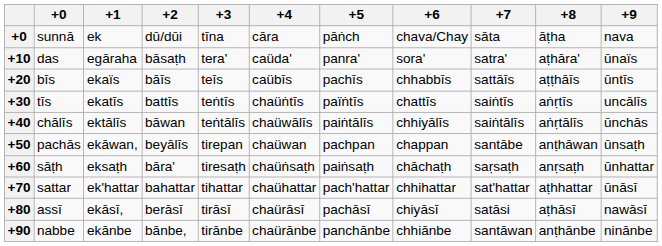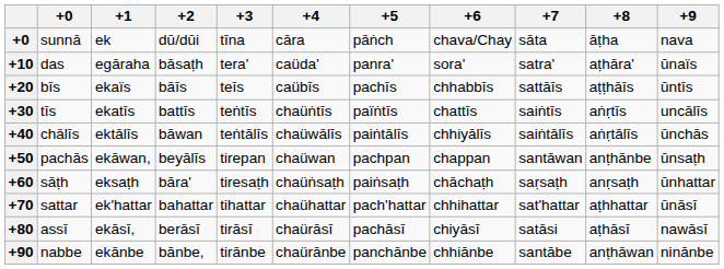 <table class="wikitable">
 <tr>
 <th></th>
 <th>+0</th>
 <th>+1</th>
 <th>+2</th>
 <th>+3</th>
 <th>+4</th>
 <th>+5</th>
 <th>+6</th>
 <th>+7</th>
 <th>+8</th>
 <th>+9</th>
 </tr>
 <tr>
 <th>+0</th>
 <td>sunnā</td>
 <td>ek</td>
 <td>dū/dūi</td>
 <td>tīna</td>
 <td>cāra</td>
 <td>pāṅch</td>
 <td>chava/Chay</td>
 <td>sāta</td>
 <td>āṭha</td>
 <td>nava</td>
 </tr>
 <tr>
 <th>+10</th>
 <td>das</td>
 <td>egāraha</td>
 <td>bāsaṭh</td>
 <td>tera'</td>
 <td>caüda'</td>
 <td>panra'</td>
 <td>sora'</td>
 <td>satra'</td>
 <td>aṭhāra'</td>
 <td>ūnaïs</td>
 </tr>
 <tr>
 <th>+20</th>
 <td>bīs</td>
 <td>ekaïs</td>
 <td>bāīs</td>
 <td>teīs</td>
 <td>caübīs</td>
 <td>pachīs</td>
 <td>chhabbīs</td>
 <td>sattāīs</td>
 <td>aṭṭhāīs</td>
 <td>ūntīs</td>
 </tr>
 <tr>
 <th>+30</th>
 <td>tīs</td>
 <td>ekatīs</td>
 <td>battīs</td>
 <td>teṅtīs</td>
 <td>chaüṅtīs</td>
 <td>païṅtīs</td>
 <td>chattīs</td>
 <td>saiṅtīs</td>
 <td>aṅṛtīs</td>
 <td>uncālīs</td>
 </tr>
 <tr>
 <th>+40</th>
 <td>chālīs</td>
 <td>ektālīs</td>
 <td>bāwan</td>
 <td>teṅtālīs</td>
 <td>chaüwālīs</td>
 <td>paiṅtālīs</td>
 <td>chhiyālīs</td>
 <td>saiṅtālīs</td>
 <td>aṅṛtālīs</td>
 <td>ūnchās</td>
 </tr>
 <tr>
 <th>+50</th>
 <td>pachās</td>
 <td>ekāwan,</td>
 <td>beyālīs</td>
 <td>tirepan</td>
 <td>chaüwan</td>
 <td>pachpan</td>
 <td>chappan</td>
-<td>santābe</td>
-<td>anṭhāwan</td>
+<td>santāwan</td>
+<td>anṭhānbe</td>
 <td>ūnsaṭh</td>
 </tr>
 <tr>
 <th>+60</th>
 <td>sāṭh</td>
 <td>eksaṭh</td>
 <td>bāra'</td>
 <td>tiresaṭh</td>
 <td>chaüṅsaṭh</td>
 <td>paiṅsaṭh</td>
 <td>chāchaṭh</td>
 <td>saṛsaṭh</td>
 <td>anṛsaṭh</td>
 <td>ūnhattar</td>
 </tr>
 <tr>
 <th>+70</th>
 <td>sattar</td>
 <td>ek'hattar</td>
 <td>bahattar</td>
 <td>tihattar</td>
 <td>chaühattar</td>
 <td>pach'hattar</td>
 <td>chhihattar</td>
 <td>sat'hattar</td>
 <td>aṭhhattar</td>
 <td>ūnāsī</td>
 </tr>
 <tr>
 <th>+80</th>
 <td>assī</td>
 <td>ekāsī,</td>
 <td>berāsī</td>
 <td>tirāsī</td>
 <td>chaürāsī</td>
 <td>pachāsī</td>
 <td>chiyāsī</td>
 <td>satāsi</td>
 <td>aṭhāsī</td>
 <td>nawāsī</td>
 </tr>
 <tr>
 <th>+90</th>
 <td>nabbe</td>
 <td>ekānbe</td>
 <td>bānbe,</td>
 <td>tirānbe</td>
 <td>chaürānbe</td>
 <td>panchānbe</td>
 <td>chhiānbe</td>
-<td>santāwan</td>
-<td>anṭhānbe</td>
+<td>santābe</td>
+<td>anṭhāwan</td>
 <td>ninānbe</td>
 </tr>
 </table>
